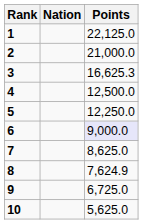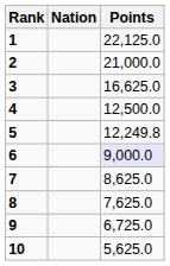 <table class="wikitable" style="font-size:95%;">
 <tr>
 <th>Rank</th>
 <th>Nation</th>
 <th>Points</th>
 </tr>
 <tr>
 <td><strong>1</strong></td>
 <td></td>
 <td>22,125.0</td>
 </tr>
 <tr>
 <td><strong>2</strong></td>
 <td></td>
 <td>21,000.0</td>
 </tr>
 <tr>
 <td><strong>3</strong></td>
 <td></td>
-<td>16,625.3</td>
+<td>16,625.0</td>
 </tr>
 <tr>
 <td><strong>4</strong></td>
 <td></td>
 <td>12,500.0</td>
 </tr>
 <tr>
 <td><strong>5</strong></td>
 <td></td>
-<td>12,250.0</td>
+<td>12,249.8</td>
 </tr>
 <tr>
 <td><strong>6</strong></td>
 <td></td>
 <td style="background: lavender;">9,000.0</td>
 </tr>
 <tr>
 <td><strong>7</strong></td>
 <td></td>
 <td>8,625.0</td>
 </tr>
 <tr>
 <td><strong>8</strong></td>
 <td></td>
-<td>7,624.9</td>
+<td>7,625.0</td>
 </tr>
 <tr>
 <td><strong>9</strong></td>
 <td></td>
 <td>6,725.0</td>
 </tr>
 <tr>
 <td><strong>10</strong></td>
 <td></td>
 <td>5,625.0</td>
 </tr>
 </table>
